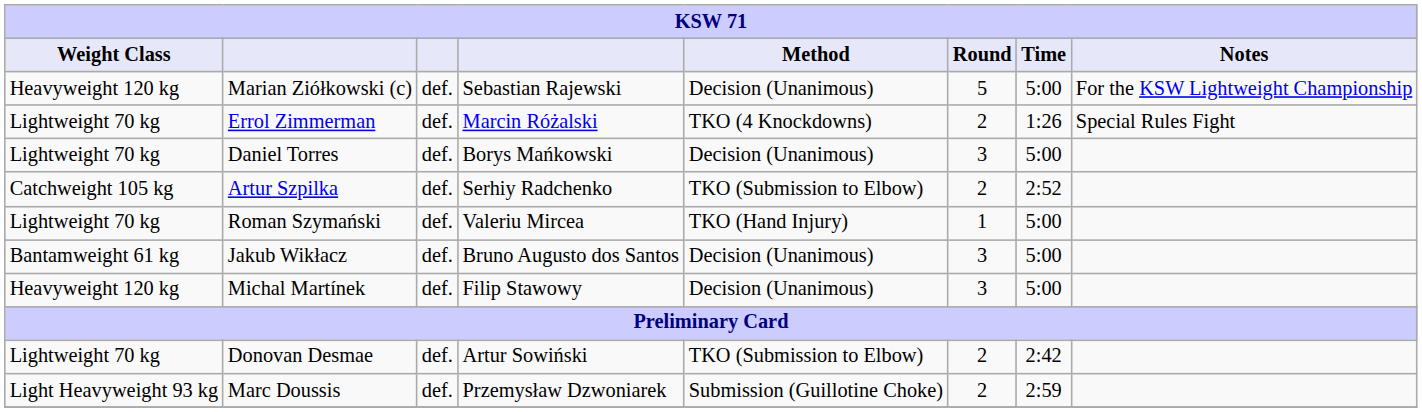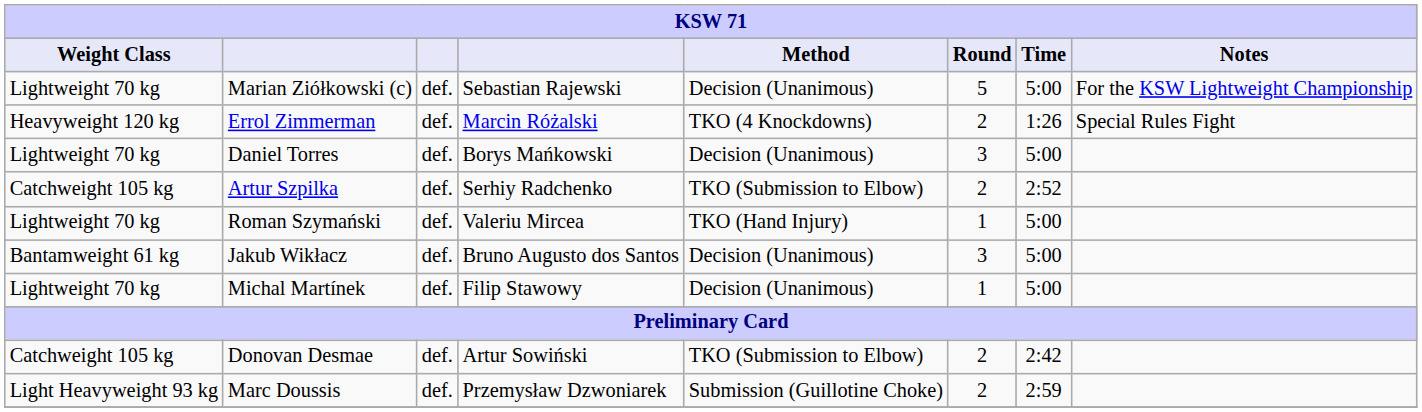 <table class="wikitable" style="font-size: 80%;">
 <tr>
 <th colspan="8" style="background-color: #ccf; color: #000080; text-align: center;"><strong>KSW 71</strong></th>
 </tr>
 <tr>
 <th colspan="1" style="background-color: #E6E8FA; color: #000000; text-align: center;">Weight Class</th>
 <th colspan="1" style="background-color: #E6E8FA; color: #000000; text-align: center;"></th>
 <th colspan="1" style="background-color: #E6E8FA; color: #000000; text-align: center;"></th>
 <th colspan="1" style="background-color: #E6E8FA; color: #000000; text-align: center;"></th>
 <th colspan="1" style="background-color: #E6E8FA; color: #000000; text-align: center;">Method</th>
 <th colspan="1" style="background-color: #E6E8FA; color: #000000; text-align: center;">Round</th>
 <th colspan="1" style="background-color: #E6E8FA; color: #000000; text-align: center;">Time</th>
 <th colspan="1" style="background-color: #E6E8FA; color: #000000; text-align: center;">Notes</th>
 </tr>
 <tr>
-<td>Heavyweight 120 kg</td>
+<td>Lightweight 70 kg</td>
 <td> Marian Ziółkowski (c)</td>
 <td align=center>def.</td>
 <td> Sebastian Rajewski</td>
 <td>Decision (Unanimous)</td>
 <td align=center>5</td>
 <td align=center>5:00</td>
 <td>For the <a href='#'>KSW Lightweight Championship</a></td>
 </tr>
 <tr>
-<td>Lightweight 70 kg</td>
+<td>Heavyweight 120 kg</td>
 <td> <a href='#'>Errol Zimmerman</a></td>
 <td align=center>def.</td>
 <td> <a href='#'>Marcin Różalski</a></td>
 <td>TKO (4 Knockdowns)</td>
 <td align=center>2</td>
 <td align=center>1:26</td>
 <td>Special Rules Fight</td>
 </tr>
 <tr>
 <td>Lightweight 70 kg</td>
 <td> Daniel Torres</td>
 <td align=center>def.</td>
 <td> Borys Mańkowski</td>
 <td>Decision (Unanimous)</td>
 <td align=center>3</td>
 <td align=center>5:00</td>
 <td></td>
 </tr>
 <tr>
 <td>Catchweight 105 kg</td>
 <td> <a href='#'>Artur Szpilka</a></td>
 <td align=center>def.</td>
 <td> Serhiy Radchenko</td>
 <td>TKO (Submission to Elbow)</td>
 <td align=center>2</td>
 <td align=center>2:52</td>
 <td></td>
 </tr>
 <tr>
 <td>Lightweight 70 kg</td>
 <td> Roman Szymański</td>
 <td align=center>def.</td>
 <td> Valeriu Mircea</td>
 <td>TKO (Hand Injury)</td>
 <td align=center>1</td>
 <td align=center>5:00</td>
 <td></td>
 </tr>
 <tr>
 <td>Bantamweight 61 kg</td>
 <td> Jakub Wikłacz</td>
 <td align=center>def.</td>
 <td> Bruno Augusto dos Santos</td>
 <td>Decision (Unanimous)</td>
 <td align=center>3</td>
 <td align=center>5:00</td>
 <td></td>
 </tr>
 <tr>
-<td>Heavyweight 120 kg</td>
+<td>Lightweight 70 kg</td>
 <td> Michal Martínek</td>
 <td align=center>def.</td>
 <td> Filip Stawowy</td>
 <td>Decision (Unanimous)</td>
-<td align=center>3</td>
+<td align=center>1</td>
 <td align=center>5:00</td>
 <td></td>
 </tr>
 <tr>
 <th colspan="8" style="background-color: #ccf; color: #000080; text-align: center;"><strong>Preliminary Card</strong></th>
 </tr>
 <tr>
-<td>Lightweight 70 kg</td>
+<td>Catchweight 105 kg</td>
 <td> Donovan Desmae</td>
 <td align=center>def.</td>
 <td> Artur Sowiński</td>
 <td>TKO (Submission to Elbow)</td>
 <td align=center>2</td>
 <td align=center>2:42</td>
 <td></td>
 </tr>
 <tr>
 <td>Light Heavyweight 93 kg</td>
 <td> Marc Doussis</td>
 <td align=center>def.</td>
 <td> Przemysław Dzwoniarek</td>
 <td>Submission (Guillotine Choke)</td>
 <td align=center>2</td>
 <td align=center>2:59</td>
 <td></td>
 </tr>
 <tr>
 </tr>
 </table>
